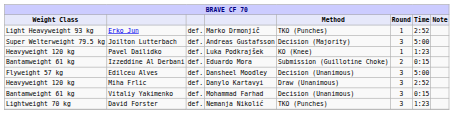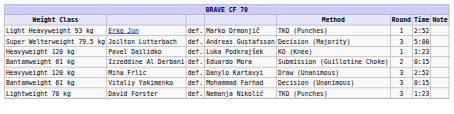 <table class="wikitable" style="font-size: 80%;">
 <tr>
 <th colspan="8" style="background-color: #ccf; color: #000080; text-align: center;"><strong>BRAVE CF 70</strong></th>
 </tr>
 <tr>
 <th colspan="1" style="background-color: #E6E8FA; color: #000000; text-align: center;">Weight Class</th>
 <th colspan="1" style="background-color: #E6E8FA; color: #000000; text-align: center;"></th>
 <th colspan="1" style="background-color: #E6E8FA; color: #000000; text-align: center;"></th>
 <th colspan="1" style="background-color: #E6E8FA; color: #000000; text-align: center;"></th>
 <th colspan="1" style="background-color: #E6E8FA; color: #000000; text-align: center;">Method</th>
 <th colspan="1" style="background-color: #E6E8FA; color: #000000; text-align: center;">Round</th>
 <th colspan="1" style="background-color: #E6E8FA; color: #000000; text-align: center;">Time</th>
 <th colspan="1" style="background-color: #E6E8FA; color: #000000; text-align: center;">Note</th>
 </tr>
 <tr>
 <td>Light Heavyweight 93 kg</td>
 <td> <a href='#'>Erko Jun</a></td>
 <td align=center>def.</td>
 <td> Marko Drmonjič</td>
 <td>TKO (Punches)</td>
 <td align=center>1</td>
 <td align=center>2:52</td>
 <td></td>
 </tr>
 <tr>
 <td>Super Welterweight 79.5 kg</td>
 <td> Joilton Lutterbach</td>
 <td>def.</td>
 <td> Andreas Gustafsson</td>
 <td>Decision (Majority)</td>
 <td align=center>3</td>
 <td align=center>5:00</td>
 <td></td>
 </tr>
 <tr>
 <td>Heavyweight 120 kg</td>
 <td> Pavel Dailidko</td>
 <td>def.</td>
 <td> Luka Podkrajšek</td>
 <td>KO (Knee)</td>
 <td align=center>1</td>
 <td align=center>1:23</td>
 <td></td>
 </tr>
 <tr>
 <td>Bantamweight 61 kg</td>
 <td> Izzeddine Al Derbani</td>
 <td>def.</td>
 <td> Eduardo Mora</td>
 <td>Submission (Guillotine Choke)</td>
 <td align=center>2</td>
 <td align=center>0:15</td>
 <td></td>
 </tr>
 <tr>
-<td>Flyweight 57 kg</td>
-<td> Edilceu Alves</td>
-<td>def.</td>
-<td> Dansheel Moodley</td>
-<td>Decision (Unanimous)</td>
-<td align=center>3</td>
-<td align=center>5:00</td>
-<td></td>
-</tr>
-<tr>
 <td>Heavyweight 120 kg</td>
 <td> Miha Frlic</td>
 <td>def.</td>
 <td> Danylo Kartavyi</td>
 <td>Draw (Unanimous)</td>
 <td align=center>3</td>
 <td align=center>2:52</td>
 <td></td>
 </tr>
 <tr>
 <td>Bantamweight 61 kg</td>
 <td> Vitaliy Yakimenko</td>
 <td>def.</td>
 <td> Mohammad Farhad</td>
 <td>Decision (Unanimous)</td>
 <td align=center>3</td>
 <td align=center>0:15</td>
 <td></td>
 </tr>
 <tr>
 <td>Lightweight 70 kg</td>
 <td> David Forster</td>
 <td>def.</td>
 <td> Nemanja Nikolić</td>
 <td>TKO (Punches)</td>
 <td align=center>3</td>
 <td align=center>1:23</td>
 <td></td>
 </tr>
 <tr>
 </tr>
 </table>
